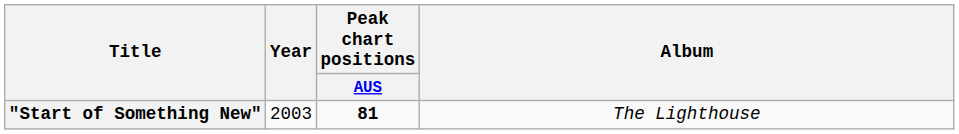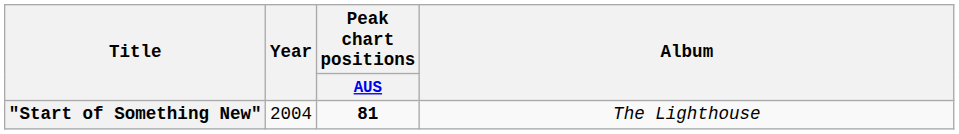 <table class="wikitable plainrowheaders" style="text-align:center;">
 <tr>
 <th scope="col" rowspan="2">Title</th>
 <th scope="col" rowspan="2">Year</th>
 <th scope="col" colspan="1">Peak chart positions</th>
 <th scope="col" rowspan="2" style="width:30em;">Album</th>
 </tr>
 <tr>
 <th scope="col" style="width:3em;font-size:90%;"><a href='#'>AUS</a><br></th>
 </tr>
 <tr>
 <th scope="row">"Start of Something New"</th>
-<td>2003</td>
+<td>2004</td>
 <td><strong>81</strong></td>
 <td><em>The Lighthouse</em></td>
 </tr>
 </table>
